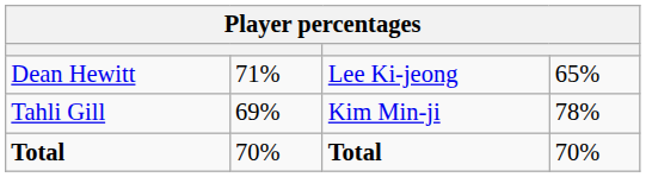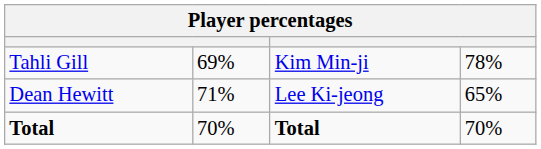 <table class="wikitable">
 <tr>
 <th colspan=4 width=400>Player percentages</th>
 </tr>
 <tr>
 <th colspan=2 width=200 style="white-space:nowrap;"></th>
 <th colspan=2 width=200 style="white-space:nowrap;"></th>
 </tr>
 <tr>
+<td><a href='#'>Tahli Gill</a></td>
+<td>69%</td>
+<td><a href='#'>Kim Min-ji</a></td>
+<td>78%</td>
+</tr>
+<tr>
 <td><a href='#'>Dean Hewitt</a></td>
 <td>71%</td>
 <td><a href='#'>Lee Ki-jeong</a></td>
 <td>65%</td>
-</tr>
-<tr>
-<td><a href='#'>Tahli Gill</a></td>
-<td>69%</td>
-<td><a href='#'>Kim Min-ji</a></td>
-<td>78%</td>
 </tr>
 <tr>
 <td><strong>Total</strong></td>
 <td>70%</td>
 <td><strong>Total</strong></td>
 <td>70%</td>
 </tr>
 </table>
